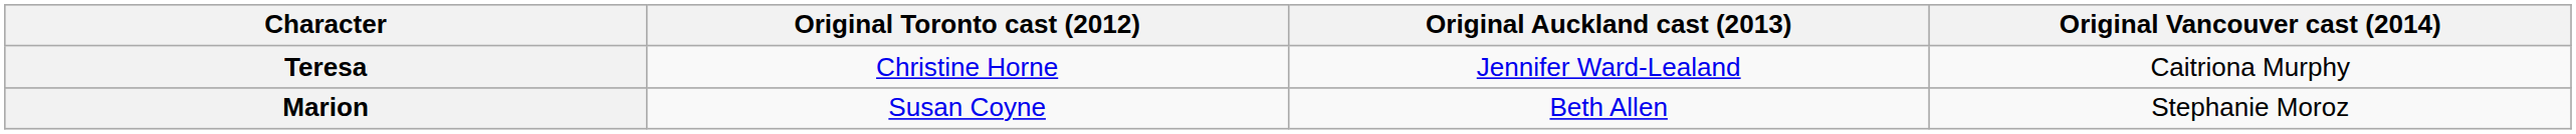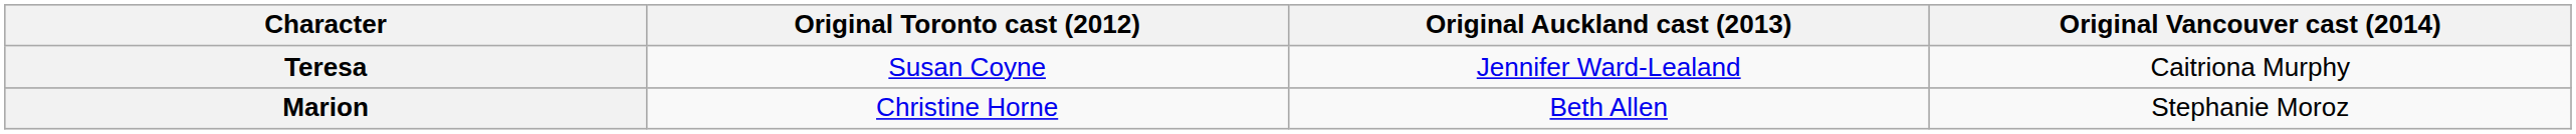 <table class="wikitable">
 <tr>
 <th style="width:10%;">Character</th>
 <th style="width:10%;">Original Toronto cast (2012)</th>
 <th style="width:10%;">Original Auckland cast (2013)</th>
 <th style="width:10%;">Original Vancouver cast (2014)</th>
 </tr>
 <tr>
 <th>Teresa</th>
-<td style="text-align:center;"><a href='#'>Christine Horne</a></td>
+<td style="text-align:center;"><a href='#'>Susan Coyne</a></td>
 <td style="text-align:center;"><a href='#'>Jennifer Ward-Lealand</a></td>
 <td style="text-align:center;">Caitriona Murphy</td>
 </tr>
 <tr>
 <th>Marion</th>
-<td style="text-align:center;"><a href='#'>Susan Coyne</a></td>
+<td style="text-align:center;"><a href='#'>Christine Horne</a></td>
 <td style="text-align:center;"><a href='#'>Beth Allen</a></td>
 <td style="text-align:center;">Stephanie Moroz</td>
 </tr>
 </table>
